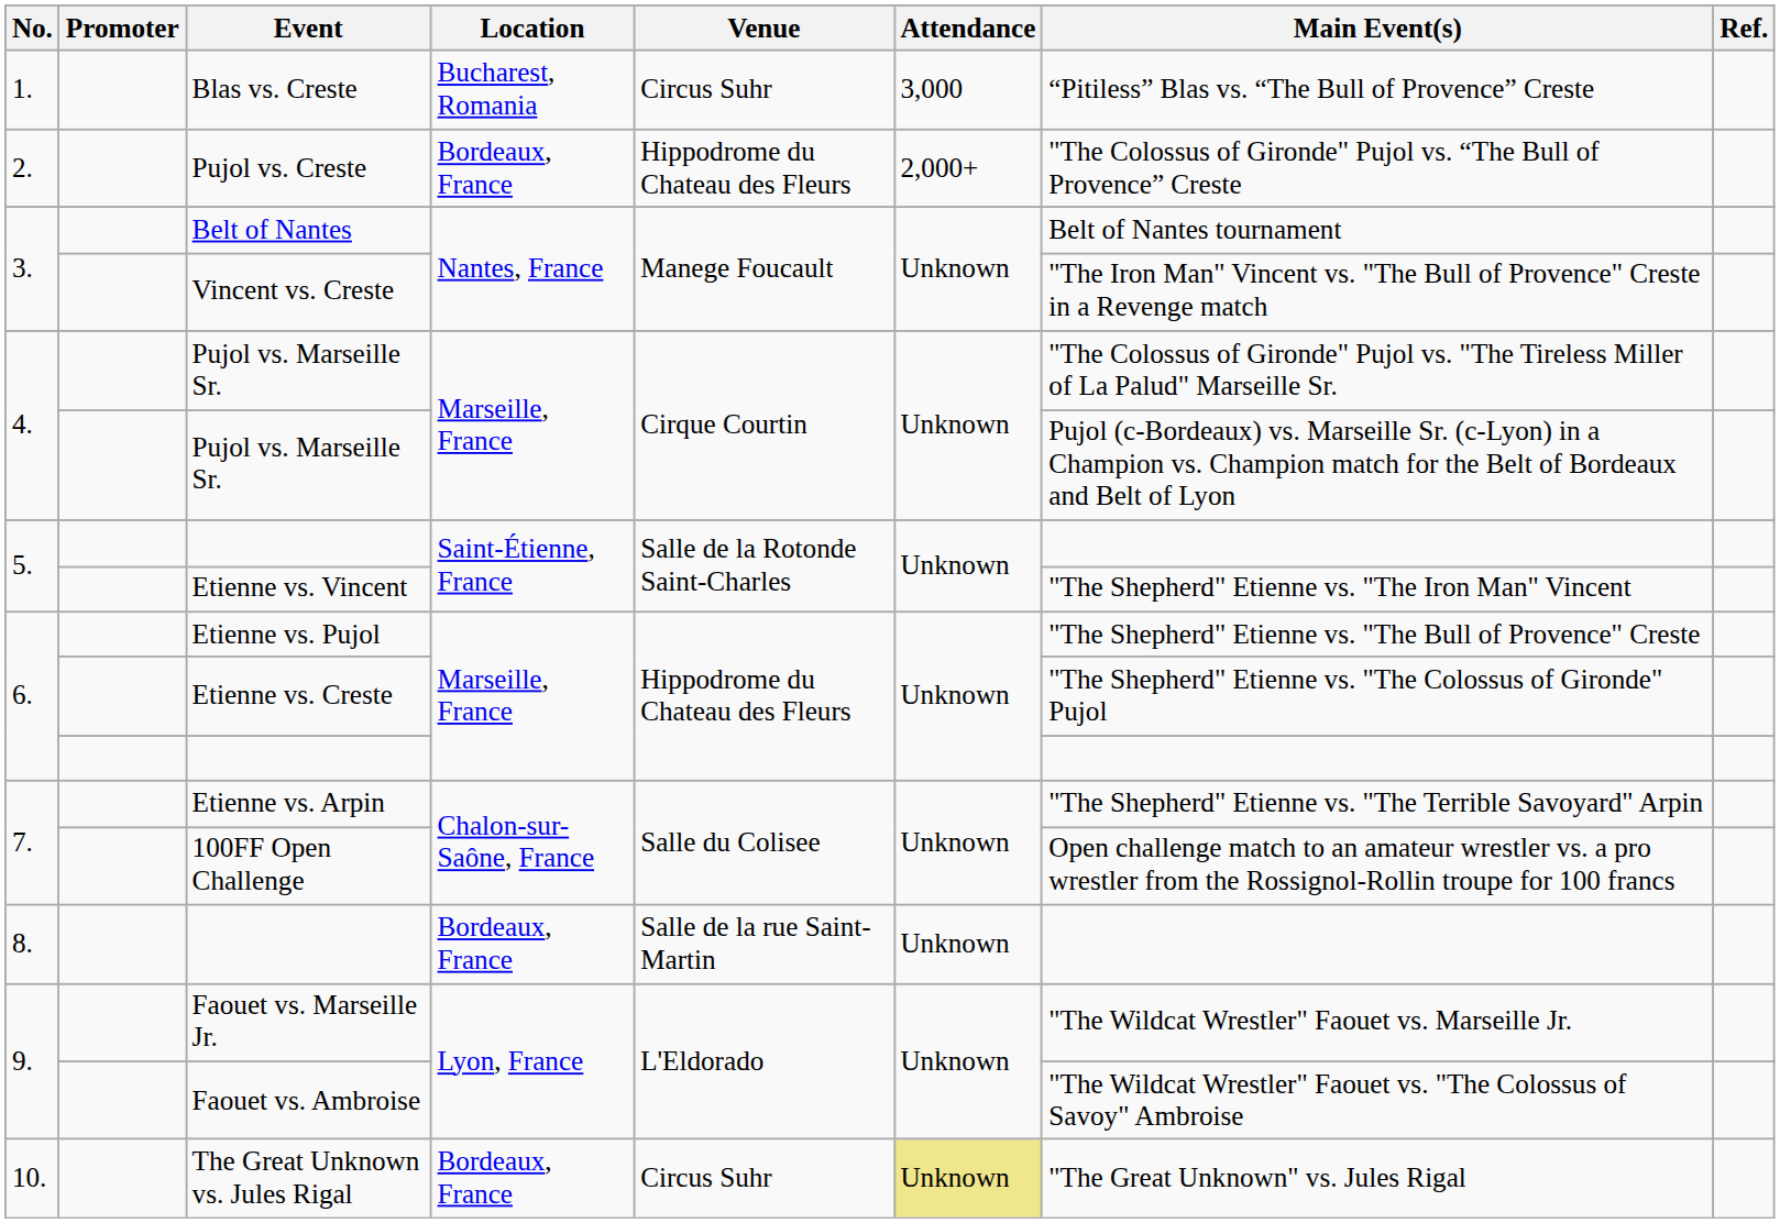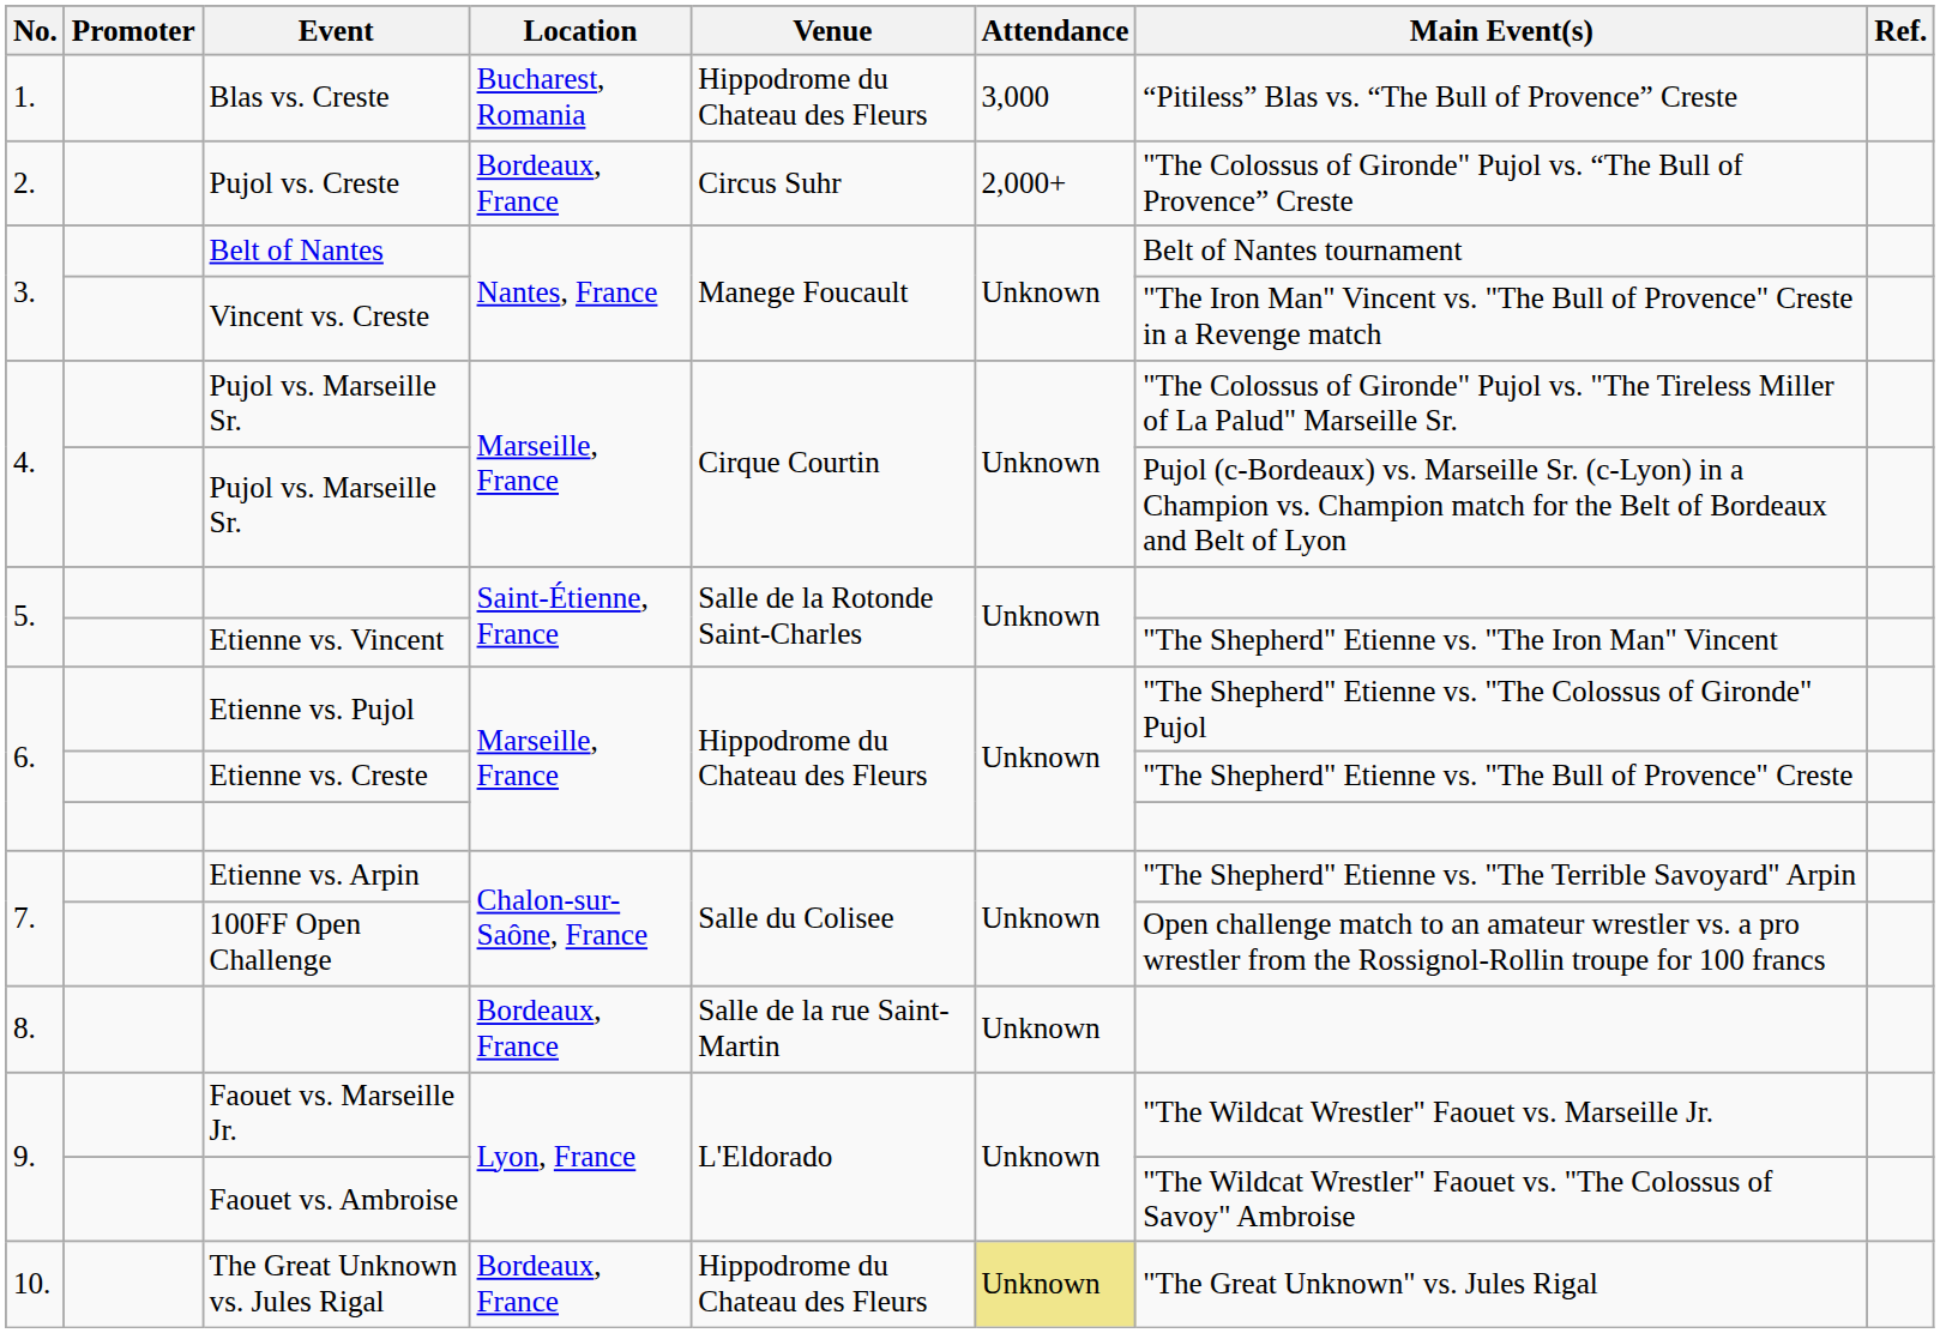 <table class="wikitable sortable" style="font-size:85%;">
 <tr>
 <th>No.</th>
 <th>Promoter</th>
 <th>Event</th>
 <th>Location</th>
 <th>Venue</th>
 <th>Attendance</th>
 <th class=unsortable>Main Event(s)</th>
 <th class=unsortable>Ref.</th>
 </tr>
 <tr>
 <td>1.</td>
 <td></td>
 <td>Blas vs. Creste <br> </td>
 <td><a href='#'>Bucharest</a>, <a href='#'>Romania</a></td>
-<td>Circus Suhr</td>
+<td>Hippodrome du Chateau des Fleurs</td>
 <td>3,000</td>
 <td>“Pitiless” Blas vs. “The Bull of Provence” Creste</td>
 <td></td>
 </tr>
 <tr>
 <td>2.</td>
 <td></td>
 <td>Pujol vs. Creste <br> </td>
 <td><a href='#'>Bordeaux</a>, <a href='#'>France</a></td>
-<td>Hippodrome du Chateau des Fleurs</td>
+<td>Circus Suhr</td>
 <td>2,000+</td>
 <td>"The Colossus of Gironde" Pujol vs. “The Bull of Provence” Creste</td>
 <td></td>
 </tr>
 <tr>
 <td rowspan=2>3.</td>
 <td></td>
 <td><a href='#'>Belt of Nantes</a> <br> </td>
 <td rowspan=2><a href='#'>Nantes</a>, <a href='#'>France</a></td>
 <td rowspan=2>Manege Foucault</td>
 <td rowspan=2>Unknown</td>
 <td>Belt of Nantes tournament</td>
 <td></td>
 </tr>
 <tr>
 <td></td>
 <td>Vincent vs. Creste <br> </td>
 <td>"The Iron Man" Vincent vs. "The Bull of Provence" Creste in a Revenge match</td>
 <td></td>
 </tr>
 <tr>
 <td rowspan=2>4.</td>
 <td></td>
 <td>Pujol vs. Marseille Sr. <br> </td>
 <td rowspan=2><a href='#'>Marseille</a>, <a href='#'>France</a></td>
 <td rowspan=2>Cirque Courtin</td>
 <td rowspan=2>Unknown</td>
 <td>"The Colossus of Gironde" Pujol vs. "The Tireless Miller of La Palud" Marseille Sr.</td>
 <td></td>
 </tr>
 <tr>
 <td></td>
 <td>Pujol vs. Marseille Sr. <br> </td>
 <td>Pujol (c-Bordeaux) vs. Marseille Sr. (c-Lyon) in a Champion vs. Champion match for the Belt of Bordeaux and Belt of Lyon</td>
 <td></td>
 </tr>
 <tr>
 <td rowspan=2>5.</td>
 <td></td>
 <td><br> </td>
 <td rowspan=2><a href='#'>Saint-Étienne</a>, <a href='#'>France</a></td>
 <td rowspan=2>Salle de la Rotonde Saint-Charles</td>
 <td rowspan=2>Unknown</td>
 <td></td>
 <td></td>
 </tr>
 <tr>
 <td></td>
 <td>Etienne vs. Vincent <br> </td>
 <td>"The Shepherd" Etienne vs. "The Iron Man" Vincent</td>
 <td></td>
 </tr>
 <tr>
 <td rowspan=3>6.</td>
 <td></td>
 <td>Etienne vs. Pujol <br> </td>
 <td rowspan=3><a href='#'>Marseille</a>, <a href='#'>France</a></td>
 <td rowspan=3>Hippodrome du Chateau des Fleurs</td>
 <td rowspan=3>Unknown</td>
-<td>"The Shepherd" Etienne vs. "The Bull of Provence" Creste</td>
+<td>"The Shepherd" Etienne vs. "The Colossus of Gironde" Pujol</td>
 <td></td>
 </tr>
 <tr>
 <td></td>
 <td>Etienne vs. Creste <br> </td>
-<td>"The Shepherd" Etienne vs. "The Colossus of Gironde" Pujol</td>
+<td>"The Shepherd" Etienne vs. "The Bull of Provence" Creste</td>
 <td></td>
 </tr>
 <tr>
 <td></td>
 <td><br> </td>
 <td></td>
 <td></td>
 </tr>
 <tr>
 <td rowspan=2>7.</td>
 <td></td>
 <td>Etienne vs. Arpin<br> </td>
 <td rowspan=2><a href='#'>Chalon-sur-Saône</a>, <a href='#'>France</a></td>
 <td rowspan=2>Salle du Colisee</td>
 <td rowspan=2>Unknown</td>
 <td>"The Shepherd" Etienne vs. "The Terrible Savoyard" Arpin</td>
 <td></td>
 </tr>
 <tr>
 <td></td>
 <td>100FF Open Challenge<br> </td>
 <td>Open challenge match to an amateur wrestler vs. a pro wrestler from the Rossignol-Rollin troupe for 100 francs</td>
 <td></td>
 </tr>
 <tr>
 <td>8.</td>
 <td></td>
 <td><br> </td>
 <td><a href='#'>Bordeaux</a>, <a href='#'>France</a></td>
 <td>Salle de la rue Saint-Martin</td>
 <td>Unknown</td>
 <td></td>
 <td></td>
 </tr>
 <tr>
 <td rowspan=2>9.</td>
 <td></td>
 <td>Faouet vs. Marseille Jr. <br> </td>
 <td rowspan=2><a href='#'>Lyon</a>, <a href='#'>France</a></td>
 <td rowspan=2>L'Eldorado</td>
 <td rowspan=2>Unknown</td>
 <td>"The Wildcat Wrestler" Faouet vs. Marseille Jr.</td>
 <td></td>
 </tr>
 <tr>
 <td></td>
 <td>Faouet vs. Ambroise <br> </td>
 <td>"The Wildcat Wrestler" Faouet vs. "The Colossus of Savoy" Ambroise</td>
 <td></td>
 </tr>
 <tr>
 <td>10.</td>
 <td></td>
 <td>The Great Unknown vs. Jules Rigal <br> </td>
 <td><a href='#'>Bordeaux</a>, <a href='#'>France</a></td>
-<td>Circus Suhr</td>
+<td>Hippodrome du Chateau des Fleurs</td>
 <td style="background: khaki;">Unknown</td>
 <td>"The Great Unknown" vs. Jules Rigal</td>
 <td></td>
 </tr>
 </table>
